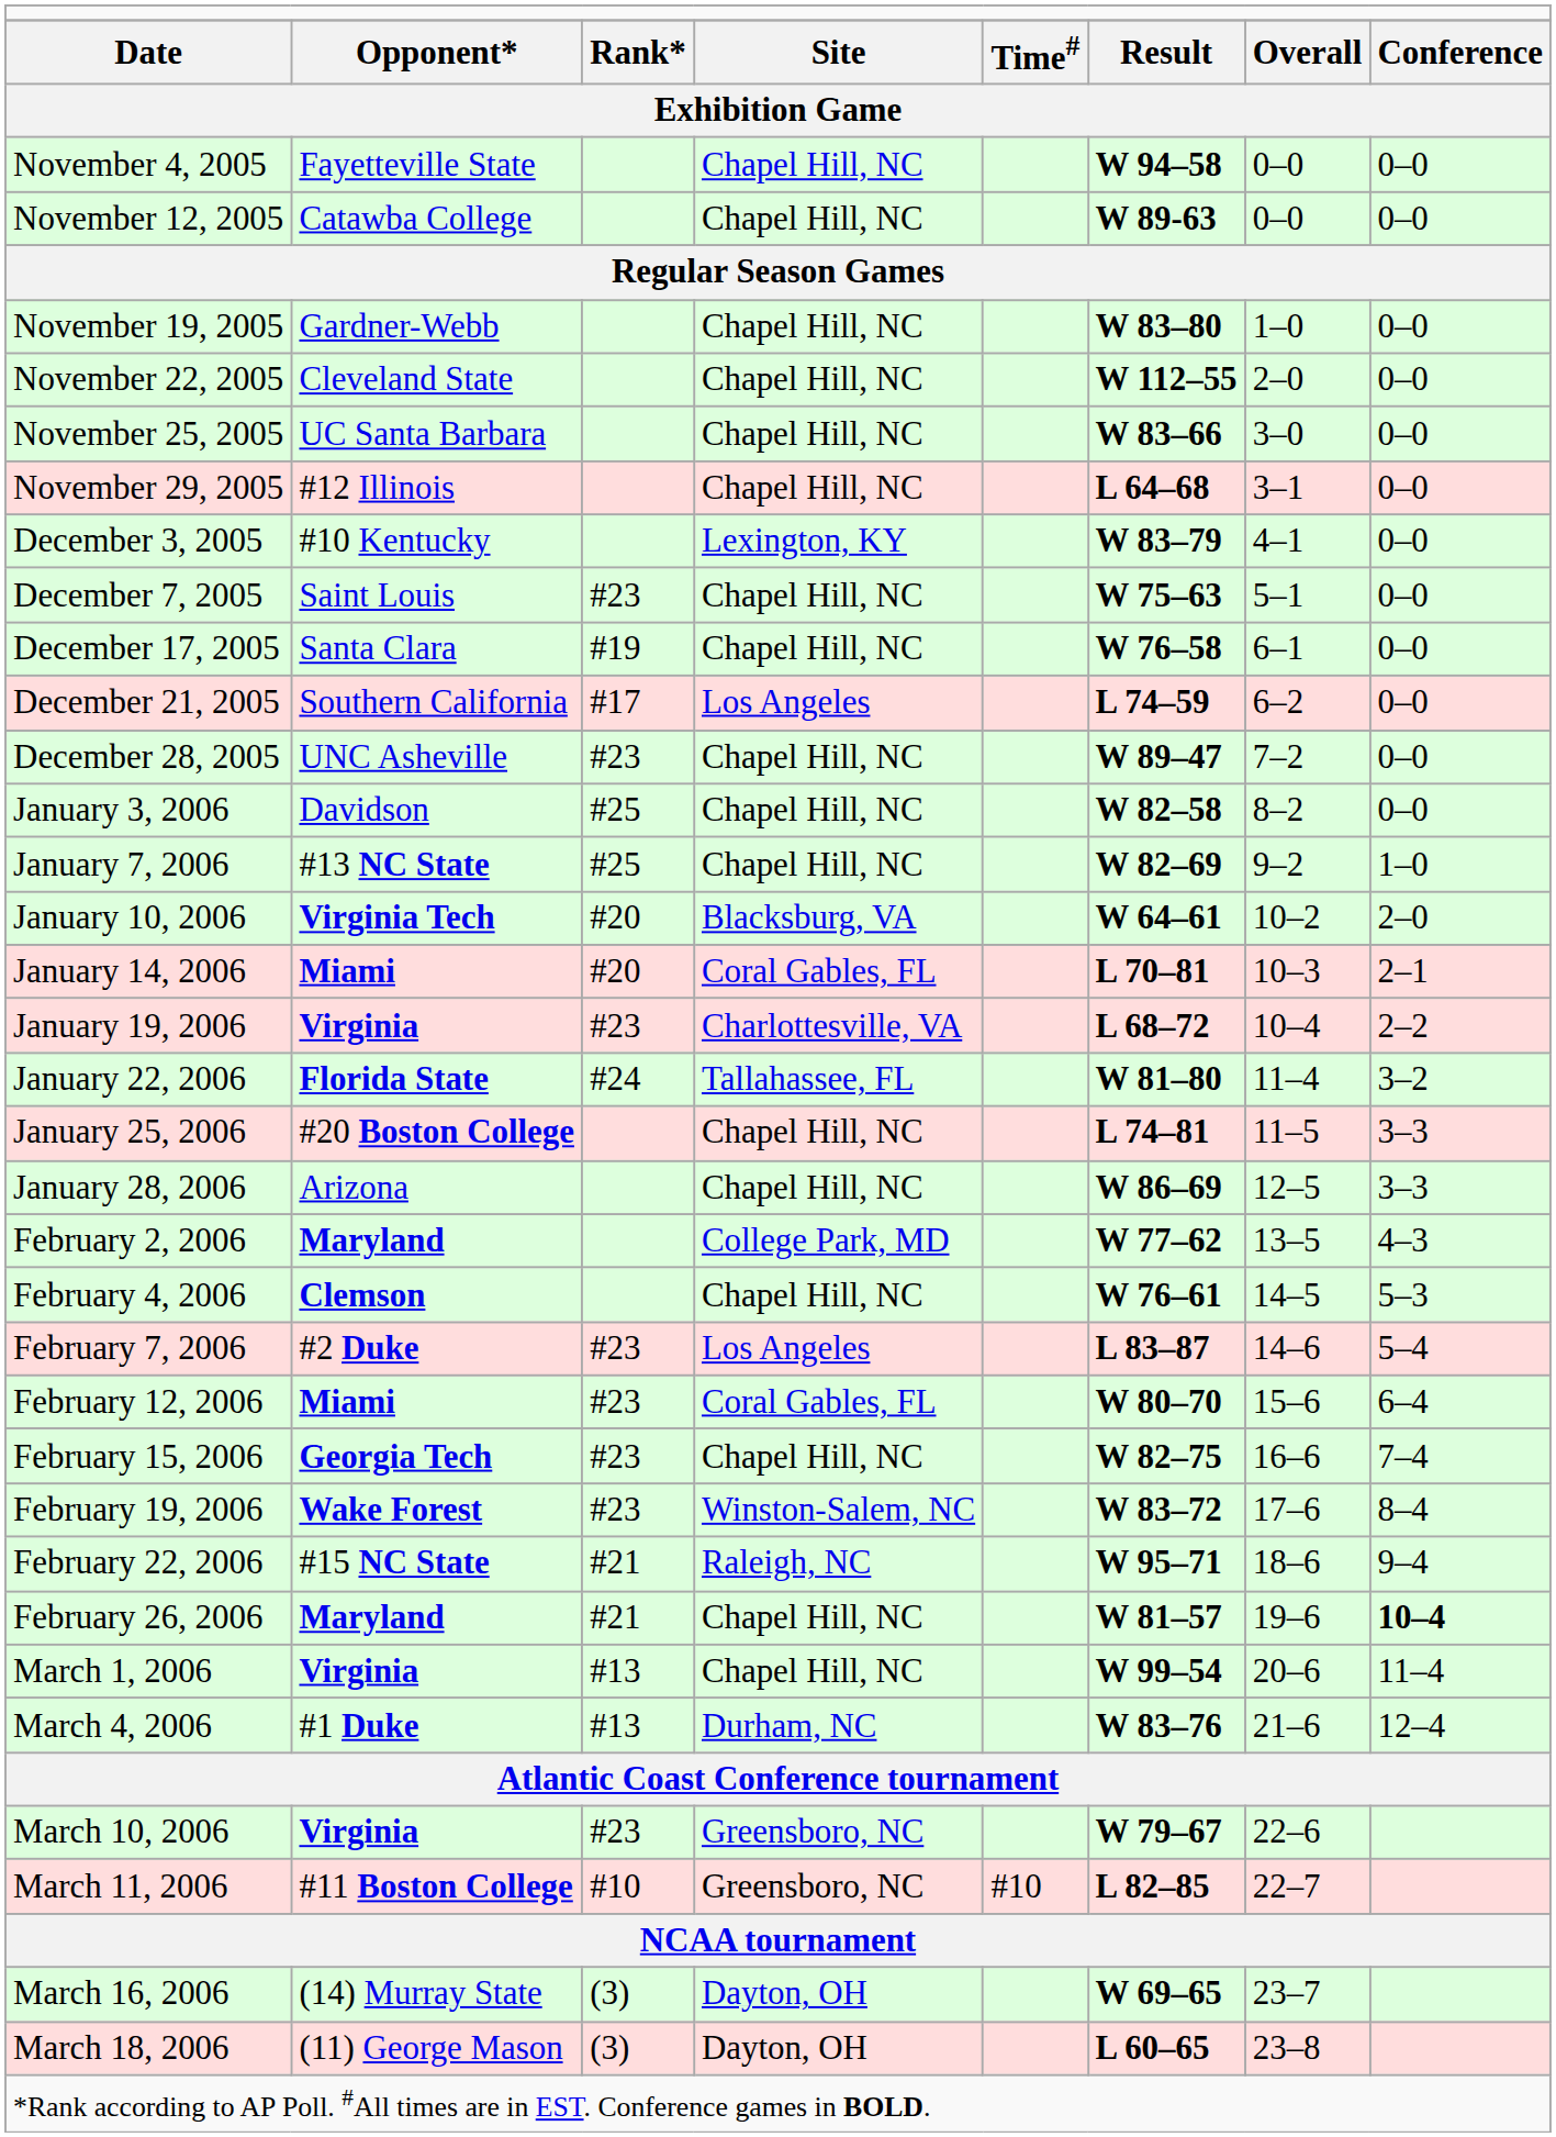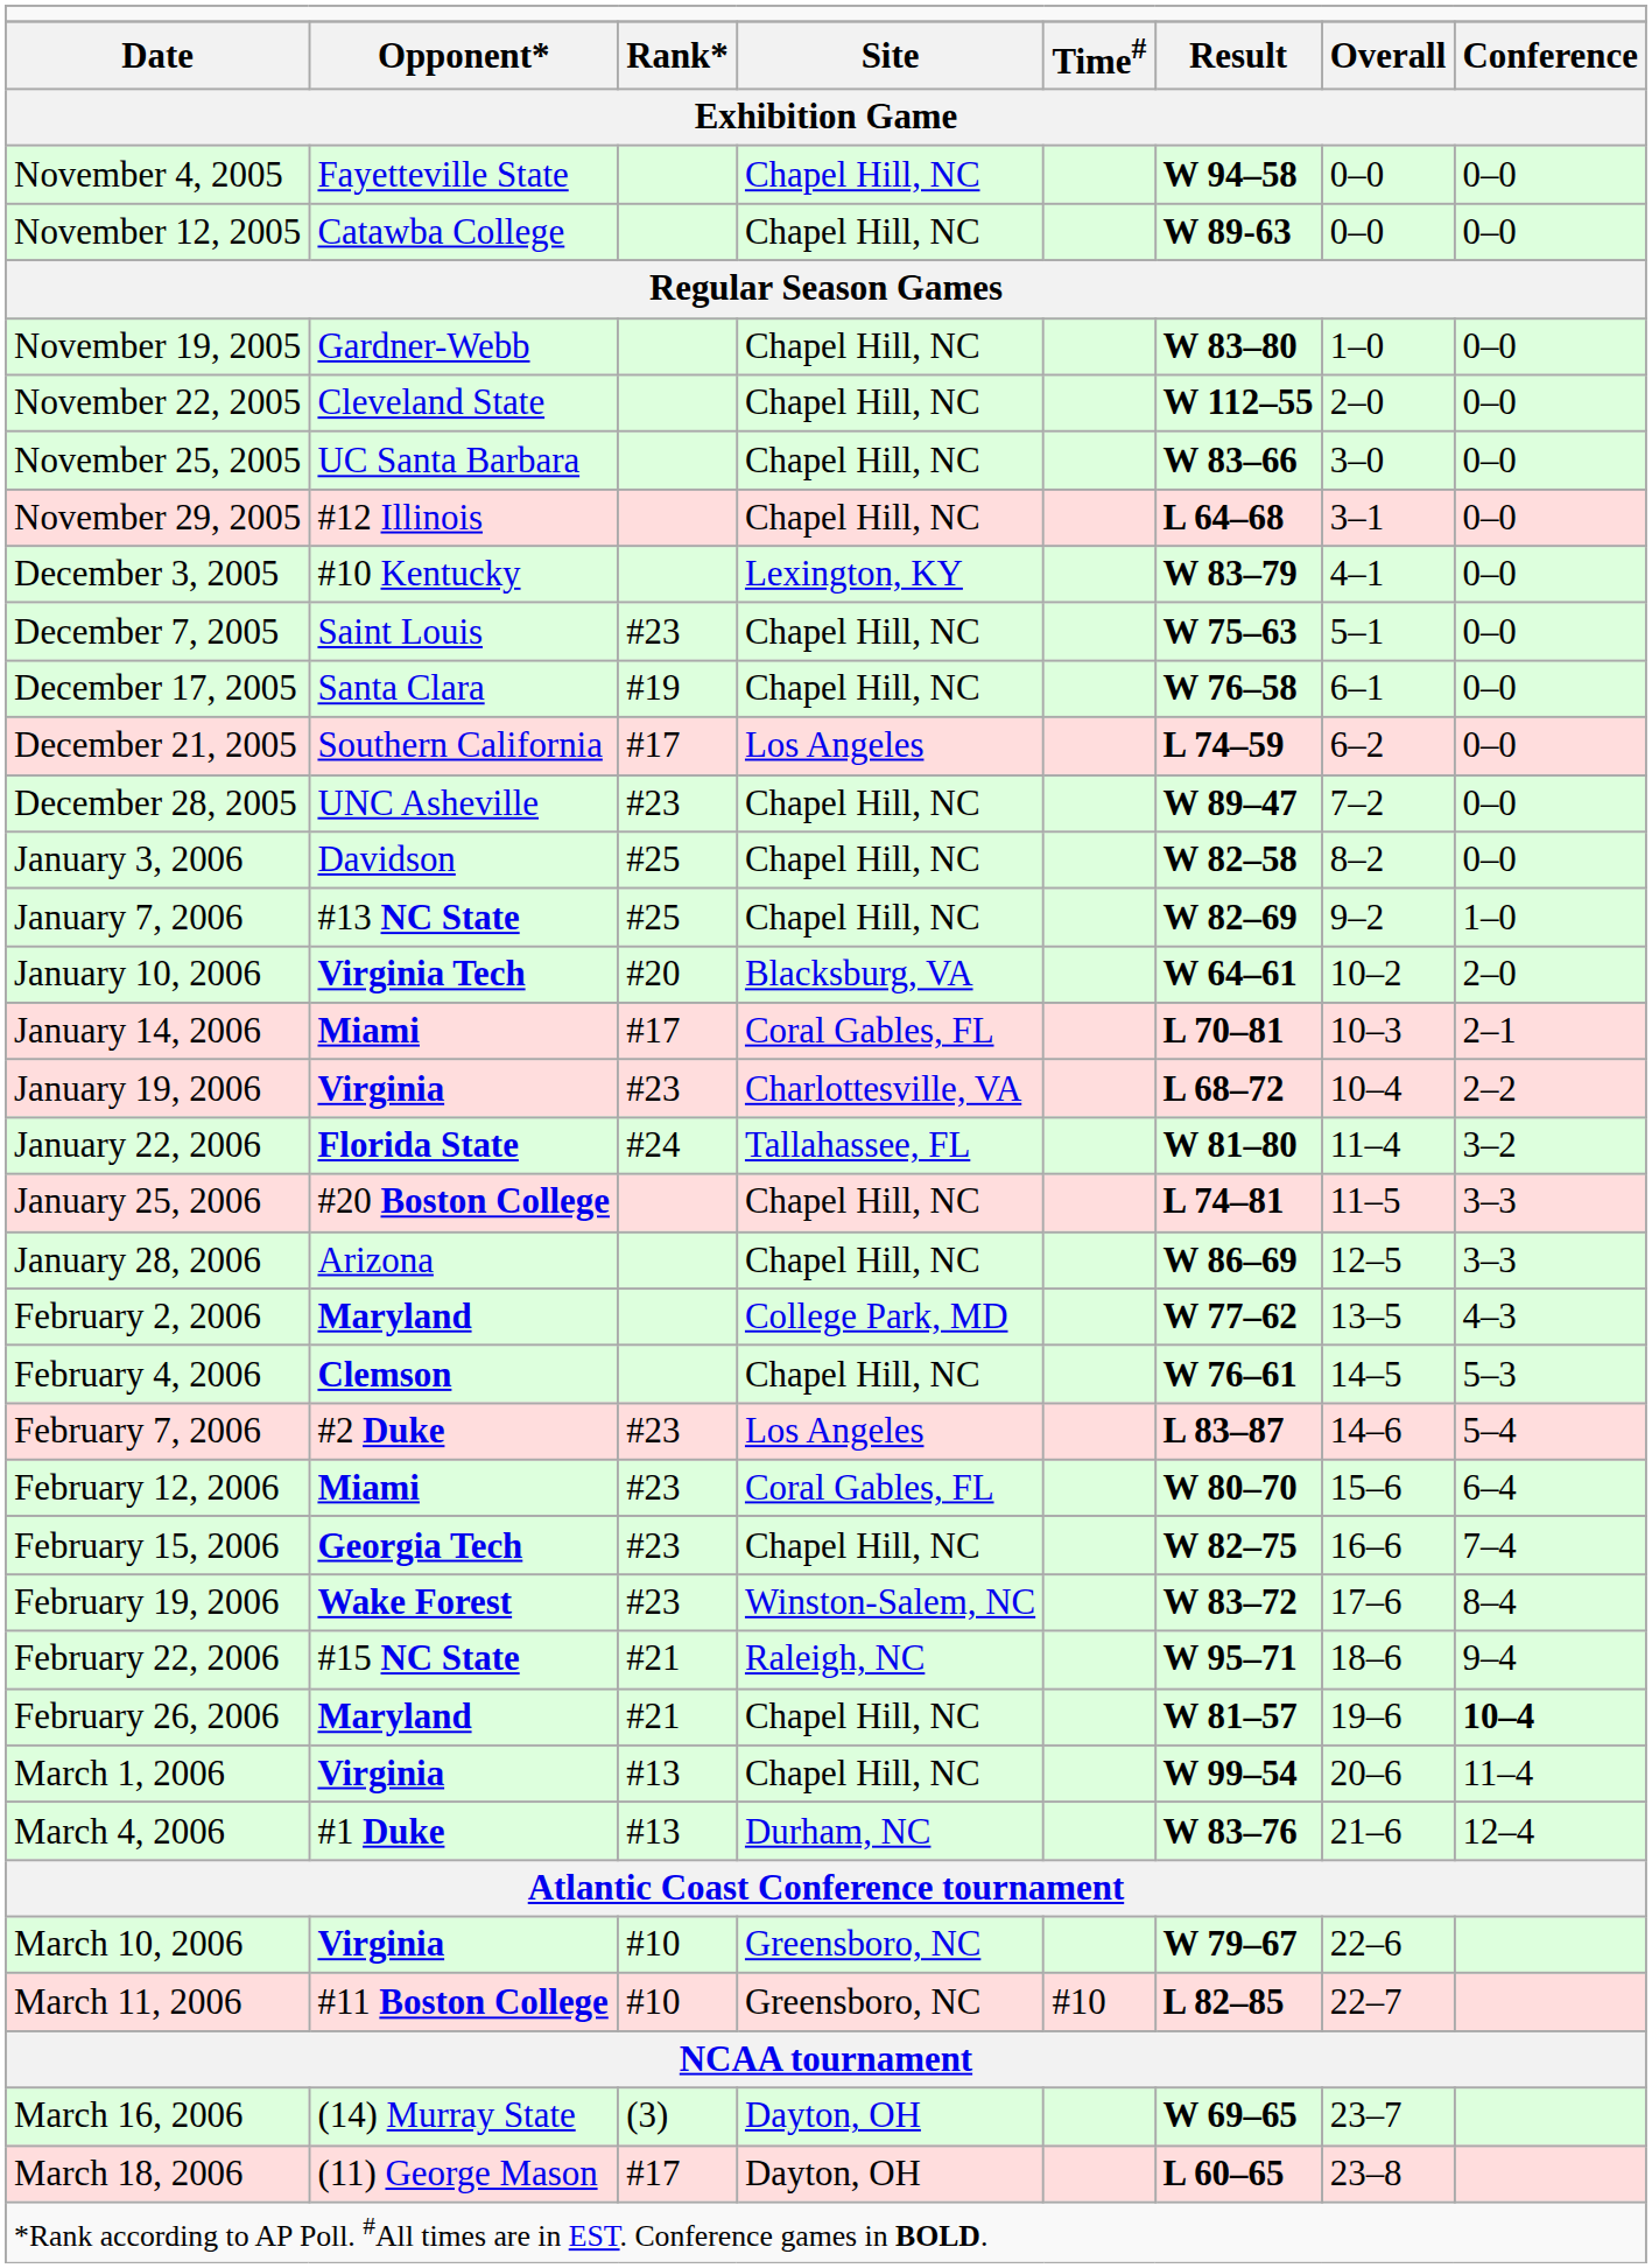 <table class="wikitable">
 <tr>
 <td colspan=8></td>
 </tr>
 <tr>
 </tr>
 <tr>
 <th>Date</th>
 <th>Opponent*</th>
 <th>Rank*</th>
 <th>Site</th>
 <th>Time<sup>#</sup></th>
 <th>Result</th>
 <th>Overall</th>
 <th>Conference</th>
 </tr>
 <tr>
 <th colspan=8>Exhibition Game</th>
 </tr>
 <tr style="background:#dfd;">
 <td>November 4, 2005</td>
 <td><a href='#'>Fayetteville State</a></td>
 <td></td>
 <td><a href='#'>Chapel Hill, NC</a></td>
 <td></td>
 <td><strong>W 94–58</strong></td>
 <td>0–0</td>
 <td>0–0</td>
 </tr>
 <tr style="background:#dfd;">
 <td>November 12, 2005</td>
 <td><a href='#'>Catawba College</a></td>
 <td></td>
 <td>Chapel Hill, NC</td>
 <td></td>
 <td><strong>W 89-63</strong></td>
 <td>0–0</td>
 <td>0–0</td>
 </tr>
 <tr>
 <th colspan=8>Regular Season Games</th>
 </tr>
 <tr style="background:#dfd;">
 <td>November 19, 2005</td>
 <td><a href='#'>Gardner-Webb</a></td>
 <td></td>
 <td>Chapel Hill, NC</td>
 <td></td>
 <td><strong>W 83–80</strong></td>
 <td>1–0</td>
 <td>0–0</td>
 </tr>
 <tr style="background:#dfd;">
 <td>November 22, 2005</td>
 <td><a href='#'>Cleveland State</a></td>
 <td></td>
 <td>Chapel Hill, NC</td>
 <td></td>
 <td><strong>W 112–55</strong></td>
 <td>2–0</td>
 <td>0–0</td>
 </tr>
 <tr style="background:#dfd;">
 <td>November 25, 2005</td>
 <td><a href='#'>UC Santa Barbara</a></td>
 <td></td>
 <td>Chapel Hill, NC</td>
 <td></td>
 <td><strong>W 83–66</strong></td>
 <td>3–0</td>
 <td>0–0</td>
 </tr>
 <tr style="background:#fdd;">
 <td>November 29, 2005</td>
 <td>#12 <a href='#'>Illinois</a></td>
 <td></td>
 <td>Chapel Hill, NC</td>
 <td></td>
 <td><strong>L 64–68</strong></td>
 <td>3–1</td>
 <td>0–0</td>
 </tr>
 <tr style="background:#dfd;">
 <td>December 3, 2005</td>
 <td>#10 <a href='#'>Kentucky</a></td>
 <td></td>
 <td><a href='#'>Lexington, KY</a></td>
 <td></td>
 <td><strong>W 83–79</strong></td>
 <td>4–1</td>
 <td>0–0</td>
 </tr>
 <tr style="background:#dfd;">
 <td>December 7, 2005</td>
 <td><a href='#'>Saint Louis</a></td>
 <td>#23</td>
 <td>Chapel Hill, NC</td>
 <td></td>
 <td><strong>W 75–63</strong></td>
 <td>5–1</td>
 <td>0–0</td>
 </tr>
 <tr style="background:#dfd;">
 <td>December 17, 2005</td>
 <td><a href='#'>Santa Clara</a></td>
 <td>#19</td>
 <td>Chapel Hill, NC</td>
 <td></td>
 <td><strong>W 76–58</strong></td>
 <td>6–1</td>
 <td>0–0</td>
 </tr>
 <tr style="background:#fdd;">
 <td>December 21, 2005</td>
 <td><a href='#'>Southern California</a></td>
 <td>#17</td>
 <td><a href='#'>Los Angeles</a></td>
 <td></td>
 <td><strong>L 74–59</strong></td>
 <td>6–2</td>
 <td>0–0</td>
 </tr>
 <tr style="background:#dfd;">
 <td>December 28, 2005</td>
 <td><a href='#'>UNC Asheville</a></td>
 <td>#23</td>
 <td>Chapel Hill, NC</td>
 <td></td>
 <td><strong>W 89–47</strong></td>
 <td>7–2</td>
 <td>0–0</td>
 </tr>
 <tr style="background:#dfd;">
 <td>January 3, 2006</td>
 <td><a href='#'>Davidson</a></td>
 <td>#25</td>
 <td>Chapel Hill, NC</td>
 <td></td>
 <td><strong>W 82–58</strong></td>
 <td>8–2</td>
 <td>0–0</td>
 </tr>
 <tr style="background:#dfd;">
 <td>January 7, 2006</td>
 <td>#13 <strong><a href='#'>NC State</a></strong></td>
 <td>#25</td>
 <td>Chapel Hill, NC</td>
 <td></td>
 <td><strong>W 82–69</strong></td>
 <td>9–2</td>
 <td>1–0</td>
 </tr>
 <tr style="background:#dfd;">
 <td>January 10, 2006</td>
 <td><strong><a href='#'>Virginia Tech</a></strong></td>
 <td>#20</td>
 <td><a href='#'>Blacksburg, VA</a></td>
 <td></td>
 <td><strong>W 64–61</strong></td>
 <td>10–2</td>
 <td>2–0</td>
 </tr>
 <tr style="background:#fdd;">
 <td>January 14, 2006</td>
 <td><strong><a href='#'>Miami</a></strong></td>
-<td>#20</td>
+<td>#17</td>
 <td><a href='#'>Coral Gables, FL</a></td>
 <td></td>
 <td><strong>L 70–81</strong></td>
 <td>10–3</td>
 <td>2–1</td>
 </tr>
 <tr style="background:#fdd;">
 <td>January 19, 2006</td>
 <td><strong><a href='#'>Virginia</a></strong></td>
 <td>#23</td>
 <td><a href='#'>Charlottesville, VA</a></td>
 <td></td>
 <td><strong>L 68–72</strong></td>
 <td>10–4</td>
 <td>2–2</td>
 </tr>
 <tr style="background:#dfd;">
 <td>January 22, 2006</td>
 <td><strong><a href='#'>Florida State</a></strong></td>
 <td>#24</td>
 <td><a href='#'>Tallahassee, FL</a></td>
 <td></td>
 <td><strong>W 81–80</strong></td>
 <td>11–4</td>
 <td>3–2</td>
 </tr>
 <tr style="background:#fdd;">
 <td>January 25, 2006</td>
 <td>#20 <strong><a href='#'>Boston College</a></strong></td>
 <td></td>
 <td>Chapel Hill, NC</td>
 <td></td>
 <td><strong>L 74–81</strong></td>
 <td>11–5</td>
 <td>3–3</td>
 </tr>
 <tr style="background:#dfd;">
 <td>January 28, 2006</td>
 <td><a href='#'>Arizona</a></td>
 <td></td>
 <td>Chapel Hill, NC</td>
 <td></td>
 <td><strong>W 86–69</strong></td>
 <td>12–5</td>
 <td>3–3</td>
 </tr>
 <tr style="background:#dfd;">
 <td>February 2, 2006</td>
 <td><strong><a href='#'>Maryland</a></strong></td>
 <td></td>
 <td><a href='#'>College Park, MD</a></td>
 <td></td>
 <td><strong>W 77–62</strong></td>
 <td>13–5</td>
 <td>4–3</td>
 </tr>
 <tr style="background:#dfd;">
 <td>February 4, 2006</td>
 <td><strong><a href='#'>Clemson</a></strong></td>
 <td></td>
 <td>Chapel Hill, NC</td>
 <td></td>
 <td><strong>W 76–61</strong></td>
 <td>14–5</td>
 <td>5–3</td>
 </tr>
 <tr style="background:#fdd;">
 <td>February 7, 2006</td>
 <td>#2 <strong><a href='#'>Duke</a></strong></td>
 <td>#23</td>
 <td><a href='#'>Los Angeles</a></td>
 <td></td>
 <td><strong>L 83–87</strong></td>
 <td>14–6</td>
 <td>5–4</td>
 </tr>
 <tr style="background:#dfd;">
 <td>February 12, 2006</td>
 <td><strong><a href='#'>Miami</a></strong></td>
 <td>#23</td>
 <td><a href='#'>Coral Gables, FL</a></td>
 <td></td>
 <td><strong>W 80–70</strong></td>
 <td>15–6</td>
 <td>6–4</td>
 </tr>
 <tr style="background:#dfd;">
 <td>February 15, 2006</td>
 <td><strong><a href='#'>Georgia Tech</a></strong></td>
 <td>#23</td>
 <td>Chapel Hill, NC</td>
 <td></td>
 <td><strong>W 82–75</strong></td>
 <td>16–6</td>
 <td>7–4</td>
 </tr>
 <tr style="background:#dfd;">
 <td>February 19, 2006</td>
 <td><strong><a href='#'>Wake Forest</a></strong></td>
 <td>#23</td>
 <td><a href='#'>Winston-Salem, NC</a></td>
 <td></td>
 <td><strong>W 83–72</strong></td>
 <td>17–6</td>
 <td>8–4</td>
 </tr>
 <tr style="background:#dfd;">
 <td>February 22, 2006</td>
 <td>#15 <strong><a href='#'>NC State</a></strong></td>
 <td>#21</td>
 <td><a href='#'>Raleigh, NC</a></td>
 <td></td>
 <td><strong>W 95–71</strong></td>
 <td>18–6</td>
 <td>9–4</td>
 </tr>
 <tr style="background:#dfd;">
 <td>February 26, 2006</td>
 <td><strong><a href='#'>Maryland</a></strong></td>
 <td>#21</td>
 <td>Chapel Hill, NC</td>
 <td></td>
 <td><strong>W 81–57</strong></td>
 <td>19–6</td>
 <td><strong>10–4</strong></td>
 </tr>
 <tr style="background:#dfd;">
 <td>March 1, 2006</td>
 <td><strong><a href='#'>Virginia</a></strong></td>
 <td>#13</td>
 <td>Chapel Hill, NC</td>
 <td></td>
 <td><strong>W 99–54</strong></td>
 <td>20–6</td>
 <td>11–4</td>
 </tr>
 <tr style="background:#dfd;">
 <td>March 4, 2006</td>
 <td>#1 <strong><a href='#'>Duke</a></strong></td>
 <td>#13</td>
 <td><a href='#'>Durham, NC</a></td>
 <td></td>
 <td><strong>W 83–76</strong></td>
 <td>21–6</td>
 <td>12–4</td>
 </tr>
 <tr>
 <th colspan=8><a href='#'>Atlantic Coast Conference tournament</a></th>
 </tr>
 <tr style="background:#dfd;">
 <td>March 10, 2006</td>
 <td><strong><a href='#'>Virginia</a></strong></td>
-<td>#23</td>
+<td>#10</td>
 <td><a href='#'>Greensboro, NC</a></td>
 <td></td>
 <td><strong> W 79–67</strong></td>
 <td>22–6</td>
 <td></td>
 </tr>
 <tr style="background:#fdd;">
 <td>March 11, 2006</td>
 <td>#11 <strong><a href='#'>Boston College</a></strong></td>
 <td>#10</td>
 <td>Greensboro, NC</td>
 <td>#10</td>
 <td><strong> L 82–85</strong></td>
 <td>22–7</td>
 <td></td>
 </tr>
 <tr>
 <th colspan=8><a href='#'>NCAA tournament</a></th>
 </tr>
 <tr style="background:#dfd;">
 <td>March 16, 2006</td>
 <td>(14) <a href='#'>Murray State</a></td>
 <td>(3)</td>
 <td><a href='#'>Dayton, OH</a></td>
 <td></td>
 <td><strong> W 69–65</strong></td>
 <td>23–7</td>
 <td></td>
 </tr>
 <tr style="background:#fdd;">
 <td>March 18, 2006</td>
 <td>(11) <a href='#'>George Mason</a></td>
-<td>(3)</td>
+<td>#17</td>
 <td>Dayton, OH</td>
 <td></td>
 <td><strong> L 60–65</strong></td>
 <td>23–8</td>
 <td></td>
 </tr>
 <tr>
 <td colspan=8><small>*Rank according to AP Poll. <sup>#</sup>All times are in <a href='#'>EST</a>. Conference games in <strong>BOLD</strong>.</small></td>
 </tr>
 </table>
